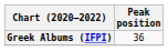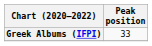 <table class="wikitable sortable plainrowheaders" style="text-align:center">
 <tr>
 <th scope="col">Chart (2020–2022)</th>
 <th scope="col">Peak<br>position</th>
 </tr>
 <tr>
 <th scope="row">Greek Albums (<a href='#'>IFPI</a>)</th>
-<td>36</td>
+<td>33</td>
 </tr>
 <tr>
 </tr>
 </table>
